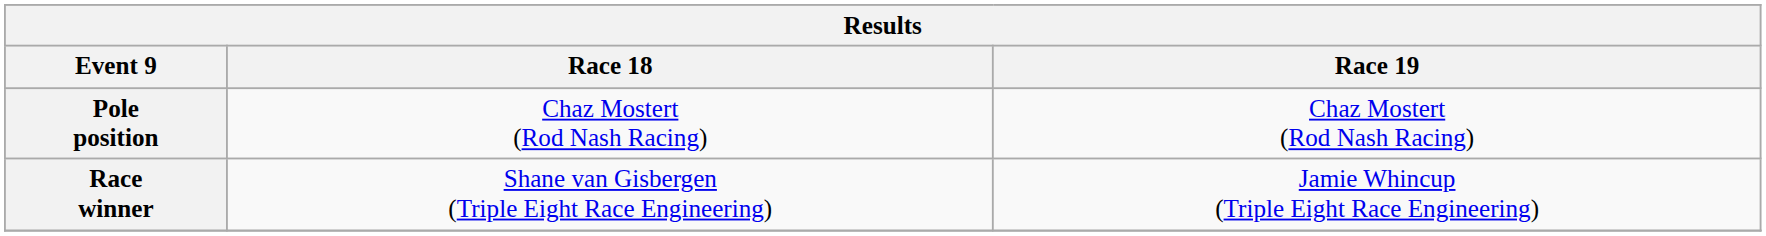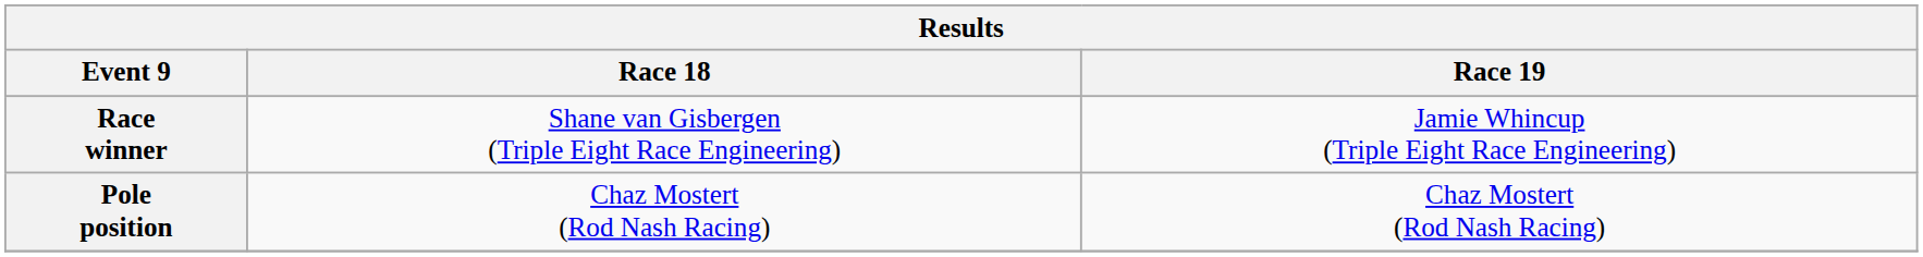 <table class="wikitable collapsible collapsed" align="center" width="75%" style="font-size: 85%; max-width: 950px">
 <tr>
 <th colspan="3">Results</th>
 </tr>
 <tr>
 <th>Event 9</th>
 <th>Race 18</th>
 <th>Race 19</th>
 </tr>
 <tr>
+<th>Race<br>winner</th>
+<td align="center"> <a href='#'>Shane van Gisbergen</a><br>(<a href='#'>Triple Eight Race Engineering</a>)</td>
+<td align="center"> <a href='#'>Jamie Whincup</a><br>(<a href='#'>Triple Eight Race Engineering</a>)</td>
+</tr>
+<tr>
 <th>Pole<br>position</th>
 <td align="center"> <a href='#'>Chaz Mostert</a><br>(<a href='#'>Rod Nash Racing</a>)</td>
 <td align="center"> <a href='#'>Chaz Mostert</a><br>(<a href='#'>Rod Nash Racing</a>)</td>
 </tr>
 <tr>
-<th>Race<br>winner</th>
-<td align="center"> <a href='#'>Shane van Gisbergen</a><br>(<a href='#'>Triple Eight Race Engineering</a>)</td>
-<td align="center"> <a href='#'>Jamie Whincup</a><br>(<a href='#'>Triple Eight Race Engineering</a>)</td>
-</tr>
-<tr>
 </tr>
 </table>
